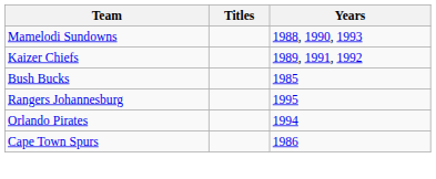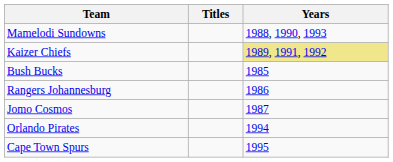 <table class="wikitable sortable" style="text-align: left; font-size:95%; width:40%;">
 <tr>
 <th>Team</th>
 <th>Titles</th>
 <th>Years</th>
 </tr>
 <tr>
 <td><a href='#'>Mamelodi Sundowns</a></td>
 <td></td>
 <td><a href='#'>1988</a>, <a href='#'>1990</a>, <a href='#'>1993</a></td>
 </tr>
 <tr>
 <td><a href='#'>Kaizer Chiefs</a></td>
 <td></td>
-<td><a href='#'>1989</a>, <a href='#'>1991</a>, <a href='#'>1992</a></td>
+<td style="background: khaki;"><a href='#'>1989</a>, <a href='#'>1991</a>, <a href='#'>1992</a></td>
 </tr>
 <tr>
 <td><a href='#'>Bush Bucks</a></td>
 <td></td>
 <td><a href='#'>1985</a></td>
 </tr>
 <tr>
 <td><a href='#'>Rangers Johannesburg</a></td>
 <td></td>
-<td><a href='#'>1995</a></td>
+<td><a href='#'>1986</a></td>
+</tr>
+<tr>
+<td><a href='#'>Jomo Cosmos</a></td>
+<td></td>
+<td><a href='#'>1987</a></td>
 </tr>
 <tr>
 <td><a href='#'>Orlando Pirates</a></td>
 <td></td>
 <td><a href='#'>1994</a></td>
 </tr>
 <tr>
 <td><a href='#'>Cape Town Spurs</a></td>
 <td></td>
-<td><a href='#'>1986</a></td>
+<td><a href='#'>1995</a></td>
 </tr>
 </table>
